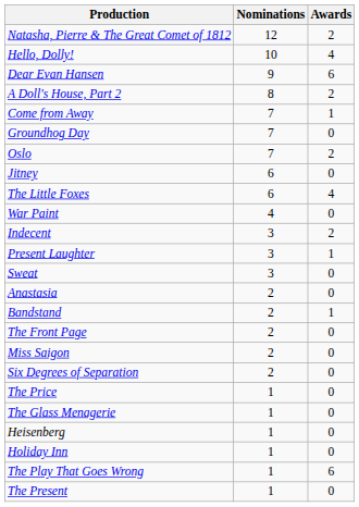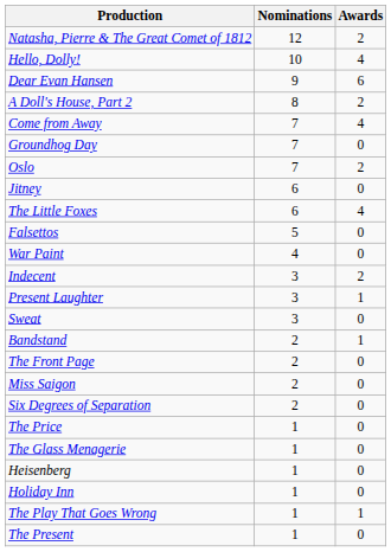 <table class="wikitable sortable">
 <tr>
 <th>Production</th>
 <th>Nominations</th>
 <th>Awards</th>
 </tr>
 <tr>
 <td><em><a href='#'>Natasha, Pierre & The Great Comet of 1812</a></em></td>
 <td align="center">12</td>
 <td align="center">2</td>
 </tr>
 <tr>
 <td><em><a href='#'>Hello, Dolly!</a></em></td>
 <td align="center">10</td>
 <td align="center">4</td>
 </tr>
 <tr>
 <td><em><a href='#'>Dear Evan Hansen</a></em></td>
 <td align="center">9</td>
 <td align="center">6</td>
 </tr>
 <tr>
 <td><em><a href='#'>A Doll's House, Part 2</a></em></td>
 <td align="center">8</td>
 <td align="center">2</td>
 </tr>
 <tr>
 <td><em><a href='#'>Come from Away</a></em></td>
 <td align="center">7</td>
-<td align="center">1</td>
+<td align="center">4</td>
 </tr>
 <tr>
 <td><em><a href='#'>Groundhog Day</a></em></td>
 <td align="center">7</td>
 <td align="center">0</td>
 </tr>
 <tr>
 <td><em><a href='#'>Oslo</a></em></td>
 <td align="center">7</td>
 <td align="center">2</td>
 </tr>
 <tr>
 <td><em><a href='#'>Jitney</a></em></td>
 <td align="center">6</td>
 <td align="center">0</td>
 </tr>
 <tr>
 <td><em><a href='#'>The Little Foxes</a></em></td>
 <td align="center">6</td>
 <td align="center">4</td>
 </tr>
 <tr>
+<td><em><a href='#'>Falsettos</a></em></td>
+<td align="center">5</td>
+<td align="center">0</td>
+</tr>
+<tr>
 <td><em><a href='#'>War Paint</a></em></td>
 <td align="center">4</td>
 <td align="center">0</td>
 </tr>
 <tr>
 <td><em><a href='#'>Indecent</a></em></td>
 <td align="center">3</td>
 <td align="center">2</td>
 </tr>
 <tr>
 <td><em><a href='#'>Present Laughter</a></em></td>
 <td align="center">3</td>
 <td align="center">1</td>
 </tr>
 <tr>
 <td><em><a href='#'>Sweat</a></em></td>
 <td align="center">3</td>
-<td align="center">0</td>
-</tr>
-<tr>
-<td><em><a href='#'>Anastasia</a></em></td>
-<td align="center">2</td>
 <td align="center">0</td>
 </tr>
 <tr>
 <td><em><a href='#'>Bandstand</a></em></td>
 <td align="center">2</td>
 <td align="center">1</td>
 </tr>
 <tr>
 <td><em><a href='#'>The Front Page</a></em></td>
 <td align="center">2</td>
 <td align="center">0</td>
 </tr>
 <tr>
 <td><em><a href='#'>Miss Saigon</a></em></td>
 <td align="center">2</td>
 <td align="center">0</td>
 </tr>
 <tr>
 <td><em><a href='#'>Six Degrees of Separation</a></em></td>
 <td align="center">2</td>
 <td align="center">0</td>
 </tr>
 <tr>
 <td><em><a href='#'>The Price</a></em></td>
 <td align="center">1</td>
 <td align="center">0</td>
 </tr>
 <tr>
 <td><em><a href='#'>The Glass Menagerie</a></em></td>
 <td align="center">1</td>
 <td align="center">0</td>
 </tr>
 <tr>
 <td><em>Heisenberg</em></td>
 <td align="center">1</td>
 <td align="center">0</td>
 </tr>
 <tr>
 <td><em><a href='#'>Holiday Inn</a></em></td>
 <td align="center">1</td>
 <td align="center">0</td>
 </tr>
 <tr>
 <td><em><a href='#'>The Play That Goes Wrong</a></em></td>
 <td align="center">1</td>
-<td align="center">6</td>
+<td align="center">1</td>
 </tr>
 <tr>
 <td><em><a href='#'>The Present</a></em></td>
 <td align="center">1</td>
 <td align="center">0</td>
 </tr>
 </table>
